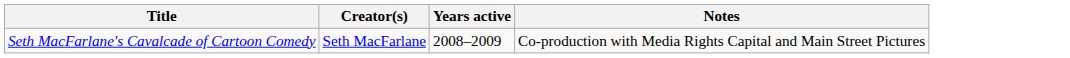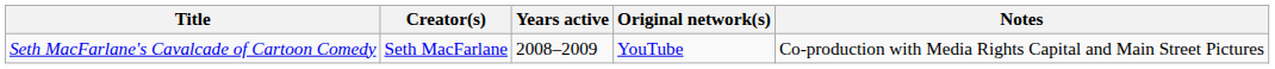 <table class="wikitable">
 <tr>
 <th>Title</th>
 <th>Creator(s)</th>
 <th>Years active</th>
+<th>Original network(s)</th>
 <th>Notes</th>
 </tr>
 <tr>
 <td><em><a href='#'>Seth MacFarlane's Cavalcade of Cartoon Comedy</a></em></td>
 <td><a href='#'>Seth MacFarlane</a></td>
 <td>2008–2009</td>
+<td><a href='#'>YouTube</a></td>
 <td>Co-production with Media Rights Capital and Main Street Pictures</td>
 </tr>
 </table>
